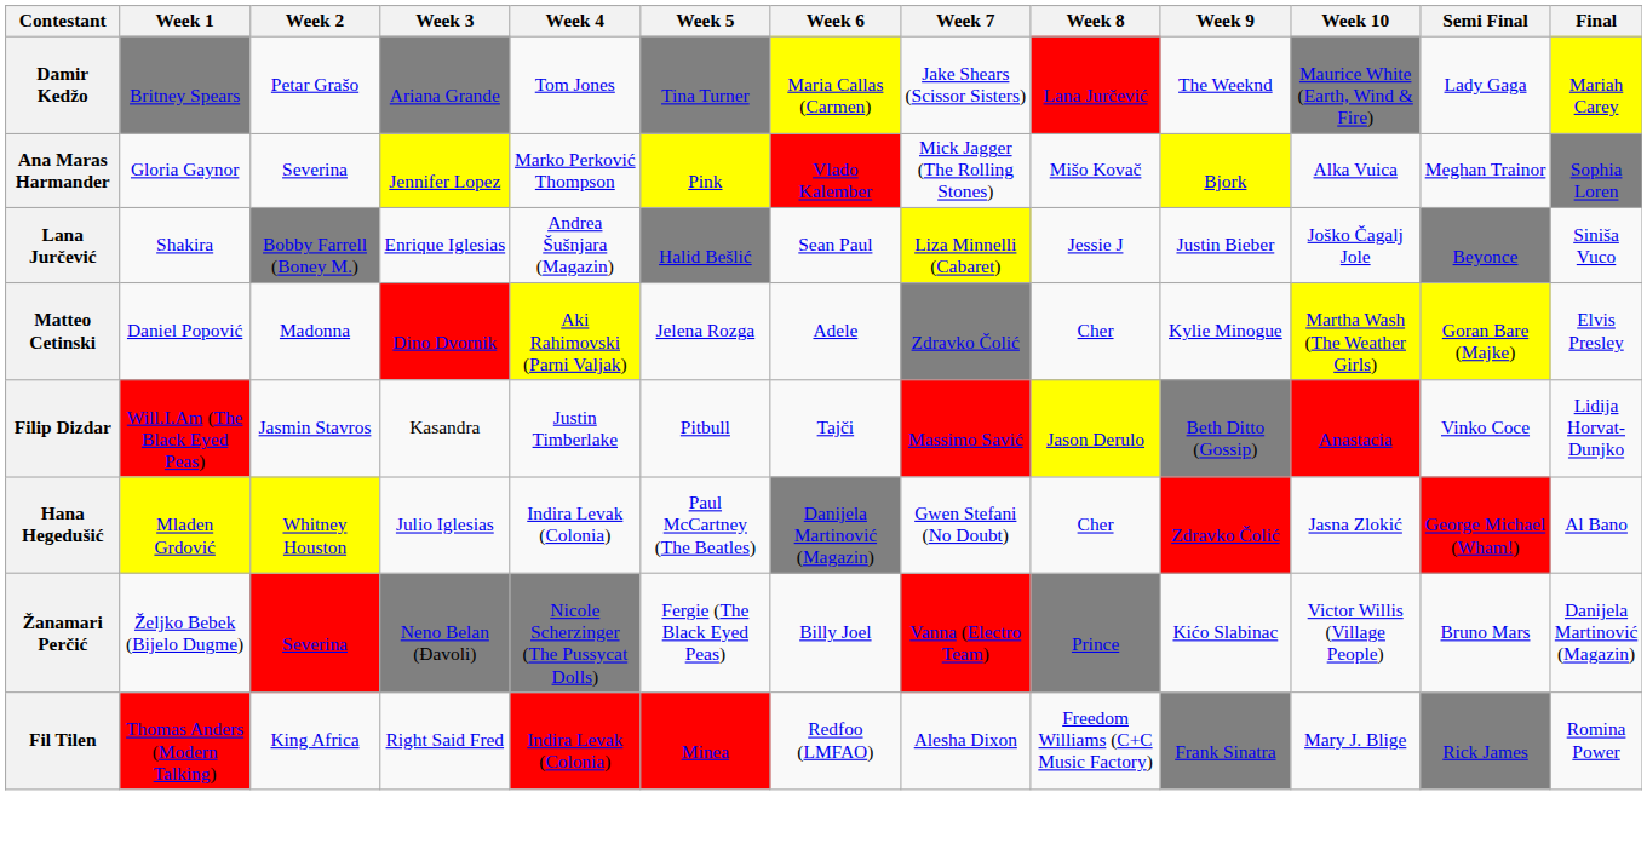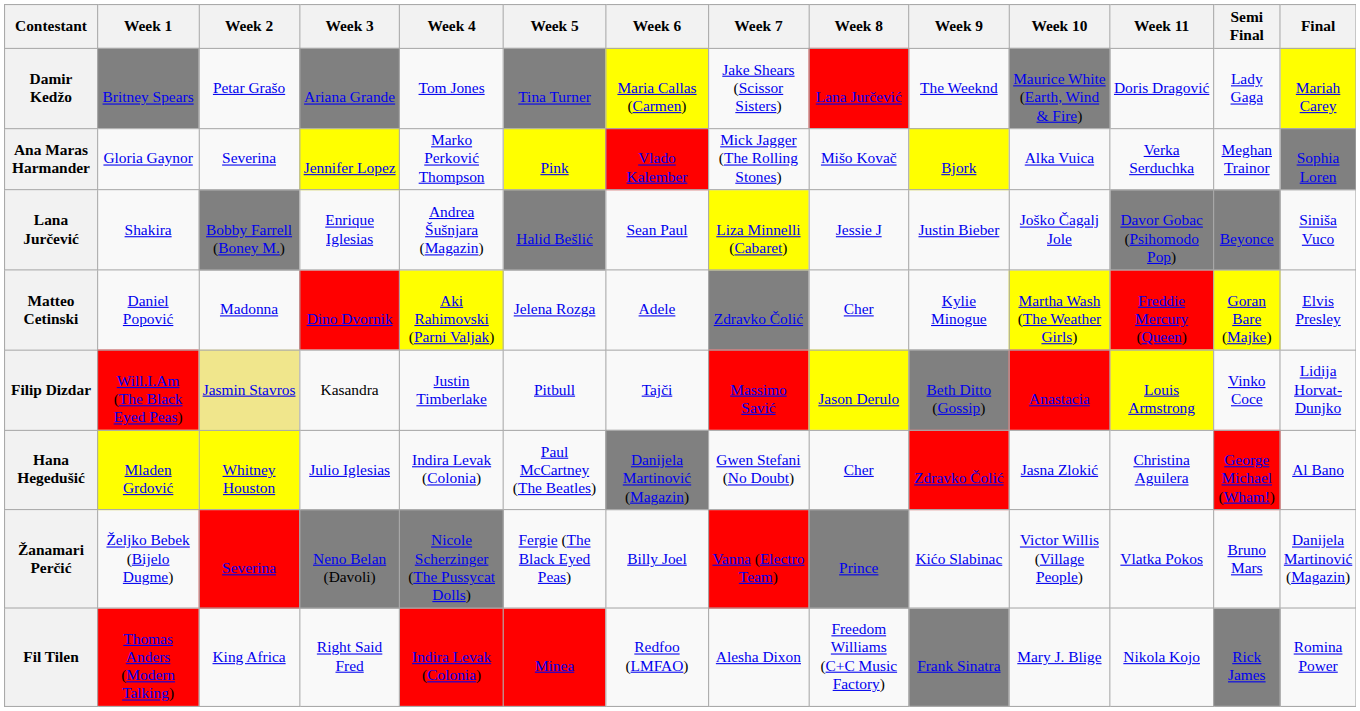 <table class="wikitable" style="font-size:90%; width:100%; text-align:center; margin-left: auto; margin-right: auto">
 <tr>
 <th style="width: 7%;">Contestant</th>
 <th style="width: 8%;">Week 1</th>
 <th style="width: 8%;">Week 2</th>
 <th style="width: 8%;">Week 3</th>
 <th style="width: 8%;">Week 4</th>
 <th style="width: 8%;">Week 5</th>
 <th style="width: 8%;">Week 6</th>
 <th style="width: 8%;">Week 7</th>
 <th style="width: 8%;">Week 8</th>
 <th style="width: 8%;">Week 9</th>
 <th style="width: 8%;">Week 10</th>
+<th style="width: 8%;">Week 11</th>
 <th style="width: 8%;">Semi Final</th>
 <th style="width: 8%;">Final</th>
 </tr>
 <tr>
 <th>Damir Kedžo</th>
 <td style="background:gray"><br><a href='#'>Britney Spears</a></td>
 <td><a href='#'>Petar Grašo</a></td>
 <td style="background:gray"><br><a href='#'>Ariana Grande</a></td>
 <td><a href='#'>Tom Jones</a></td>
 <td style="background:gray"><br><a href='#'>Tina Turner</a></td>
 <td style="background:yellow"><br><a href='#'>Maria Callas</a> (<a href='#'>Carmen</a>)</td>
 <td><a href='#'>Jake Shears</a> (<a href='#'>Scissor Sisters</a>)</td>
 <td style="background:red"><br><a href='#'>Lana Jurčević</a></td>
 <td><a href='#'>The Weeknd</a></td>
 <td style="background:gray"><br><a href='#'>Maurice White</a> (<a href='#'>Earth, Wind & Fire</a>)</td>
+<td><a href='#'>Doris Dragović</a></td>
 <td><a href='#'>Lady Gaga</a></td>
 <td style="background:yellow"><br><a href='#'>Mariah Carey</a></td>
 </tr>
 <tr>
 <th>Ana Maras Harmander</th>
 <td><a href='#'>Gloria Gaynor</a></td>
 <td><a href='#'>Severina</a></td>
 <td style="background:yellow"><br><a href='#'>Jennifer Lopez</a></td>
 <td><a href='#'>Marko Perković Thompson</a></td>
 <td style="background:yellow"><br><a href='#'>Pink</a></td>
 <td style="background:red"><br><a href='#'>Vlado Kalember</a></td>
 <td><a href='#'>Mick Jagger</a> (<a href='#'>The Rolling Stones</a>)</td>
 <td><a href='#'>Mišo Kovač</a></td>
 <td style="background:yellow"><br><a href='#'>Bjork</a></td>
 <td><a href='#'>Alka Vuica</a></td>
+<td><a href='#'>Verka Serduchka</a></td>
 <td><a href='#'>Meghan Trainor</a></td>
 <td style="background:gray"><br><a href='#'>Sophia Loren</a></td>
 </tr>
 <tr>
 <th>Lana Jurčević</th>
 <td><a href='#'>Shakira</a></td>
 <td style="background:gray"><br><a href='#'>Bobby Farrell</a> (<a href='#'>Boney M.</a>)</td>
 <td><a href='#'>Enrique Iglesias</a></td>
 <td><a href='#'>Andrea Šušnjara</a> (<a href='#'>Magazin</a>)</td>
 <td style="background:gray"><br><a href='#'>Halid Bešlić</a></td>
 <td><a href='#'>Sean Paul</a></td>
 <td style="background:yellow"><br><a href='#'>Liza Minnelli</a> (<a href='#'>Cabaret</a>)</td>
 <td><a href='#'>Jessie J</a></td>
 <td><a href='#'>Justin Bieber</a></td>
 <td><a href='#'>Joško Čagalj Jole</a></td>
+<td style="background:gray"><br><a href='#'>Davor Gobac</a> (<a href='#'>Psihomodo Pop</a>)</td>
 <td style="background:gray"><br><a href='#'>Beyonce</a></td>
 <td><a href='#'>Siniša Vuco</a></td>
 </tr>
 <tr>
 <th>Matteo Cetinski</th>
 <td><a href='#'>Daniel Popović</a></td>
 <td><a href='#'>Madonna</a></td>
 <td style="background:red"><br><a href='#'>Dino Dvornik</a></td>
 <td style="background:yellow"><br><a href='#'>Aki Rahimovski</a> (<a href='#'>Parni Valjak</a>)</td>
 <td><a href='#'>Jelena Rozga</a></td>
 <td><a href='#'>Adele</a></td>
 <td style="background:gray"><br><a href='#'>Zdravko Čolić</a></td>
 <td><a href='#'>Cher</a></td>
 <td><a href='#'>Kylie Minogue</a></td>
 <td style="background:yellow"><br><a href='#'>Martha Wash</a> (<a href='#'>The Weather Girls</a>)</td>
+<td style="background:red"><br><a href='#'>Freddie Mercury</a> (<a href='#'>Queen</a>)</td>
 <td style="background:yellow"><br><a href='#'>Goran Bare</a> (<a href='#'>Majke</a>)</td>
 <td><a href='#'>Elvis Presley</a></td>
 </tr>
 <tr>
 <th>Filip Dizdar</th>
 <td style="background:red"><br><a href='#'>Will.I.Am</a> (<a href='#'>The Black Eyed Peas</a>)</td>
-<td><a href='#'>Jasmin Stavros</a></td>
+<td style="background: khaki;"><a href='#'>Jasmin Stavros</a></td>
 <td>Kasandra</td>
 <td><a href='#'>Justin Timberlake</a></td>
 <td><a href='#'>Pitbull</a></td>
 <td><a href='#'>Tajči</a></td>
 <td style="background:red"><br><a href='#'>Massimo Savić</a></td>
 <td style="background:yellow"><br><a href='#'>Jason Derulo</a></td>
 <td style="background:grey"><br><a href='#'>Beth Ditto</a> (<a href='#'>Gossip</a>)</td>
 <td style="background:red"><br><a href='#'>Anastacia</a></td>
+<td style="background:yellow"><br><a href='#'>Louis Armstrong</a></td>
 <td><a href='#'>Vinko Coce</a></td>
 <td><a href='#'>Lidija Horvat-Dunjko</a></td>
 </tr>
 <tr>
 <th>Hana Hegedušić</th>
 <td style="background:yellow"><br><a href='#'>Mladen Grdović</a></td>
 <td style="background:yellow"><br><a href='#'>Whitney Houston</a></td>
 <td><a href='#'>Julio Iglesias</a></td>
 <td><a href='#'>Indira Levak</a> (<a href='#'>Colonia</a>)</td>
 <td><a href='#'>Paul McCartney</a> (<a href='#'>The Beatles</a>)</td>
 <td style="background:gray"><br><a href='#'>Danijela Martinović</a> (<a href='#'>Magazin</a>)</td>
 <td><a href='#'>Gwen Stefani</a> (<a href='#'>No Doubt</a>)</td>
 <td><a href='#'>Cher</a></td>
 <td style="background:red"><br><a href='#'>Zdravko Čolić</a></td>
 <td><a href='#'>Jasna Zlokić</a></td>
+<td><a href='#'>Christina Aguilera</a></td>
 <td style="background:red"><br><a href='#'>George Michael</a> (<a href='#'>Wham!</a>)</td>
 <td><a href='#'>Al Bano</a></td>
 </tr>
 <tr>
 <th>Žanamari Perčić</th>
 <td><a href='#'>Željko Bebek</a> (<a href='#'>Bijelo Dugme</a>)</td>
 <td style="background:red"><br><a href='#'>Severina</a></td>
 <td style="background:gray"><br><a href='#'>Neno Belan</a> (Đavoli)</td>
 <td style="background:gray"><br><a href='#'>Nicole Scherzinger</a> (<a href='#'>The Pussycat Dolls</a>)</td>
 <td><a href='#'>Fergie</a> (<a href='#'>The Black Eyed Peas</a>)</td>
 <td><a href='#'>Billy Joel</a></td>
 <td style="background:red"><br><a href='#'>Vanna</a> (<a href='#'>Electro Team</a>)</td>
 <td style="background:gray"><br><a href='#'>Prince</a></td>
 <td><a href='#'>Kićo Slabinac</a></td>
 <td><a href='#'>Victor Willis</a> (<a href='#'>Village People</a>)</td>
+<td><a href='#'>Vlatka Pokos</a></td>
 <td><a href='#'>Bruno Mars</a></td>
 <td><a href='#'>Danijela Martinović</a> (<a href='#'>Magazin</a>)</td>
 </tr>
 <tr>
 <th>Fil Tilen</th>
 <td style="background:red"><br><a href='#'>Thomas Anders</a> (<a href='#'>Modern Talking</a>)</td>
 <td><a href='#'>King Africa</a></td>
 <td><a href='#'>Right Said Fred</a></td>
 <td style="background:red"><br><a href='#'>Indira Levak</a> (<a href='#'>Colonia</a>)</td>
 <td style="background:red"><br><a href='#'>Minea</a></td>
 <td><a href='#'>Redfoo</a> (<a href='#'>LMFAO</a>)</td>
 <td><a href='#'>Alesha Dixon</a></td>
 <td><a href='#'>Freedom Williams</a> (<a href='#'>C+C Music Factory</a>)</td>
 <td style="background:gray"><br><a href='#'>Frank Sinatra</a></td>
 <td><a href='#'>Mary J. Blige</a></td>
+<td><a href='#'>Nikola Kojo</a></td>
 <td style="background:gray"><br><a href='#'>Rick James</a></td>
 <td><a href='#'>Romina Power</a></td>
 </tr>
 </table>
